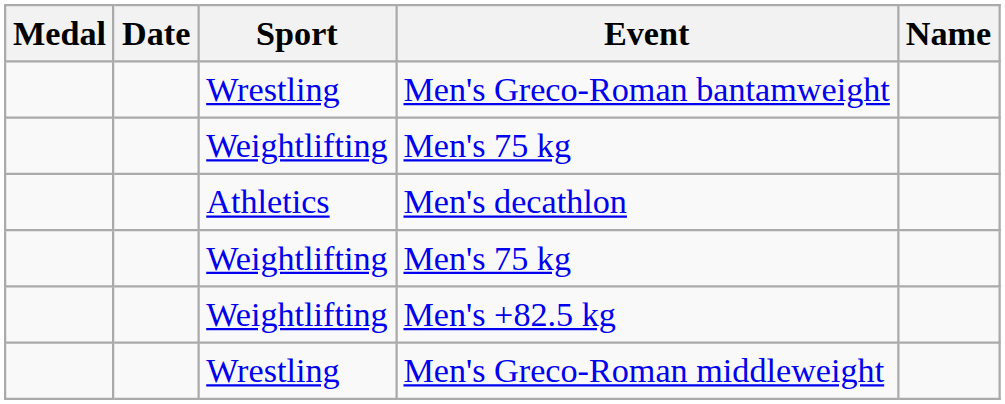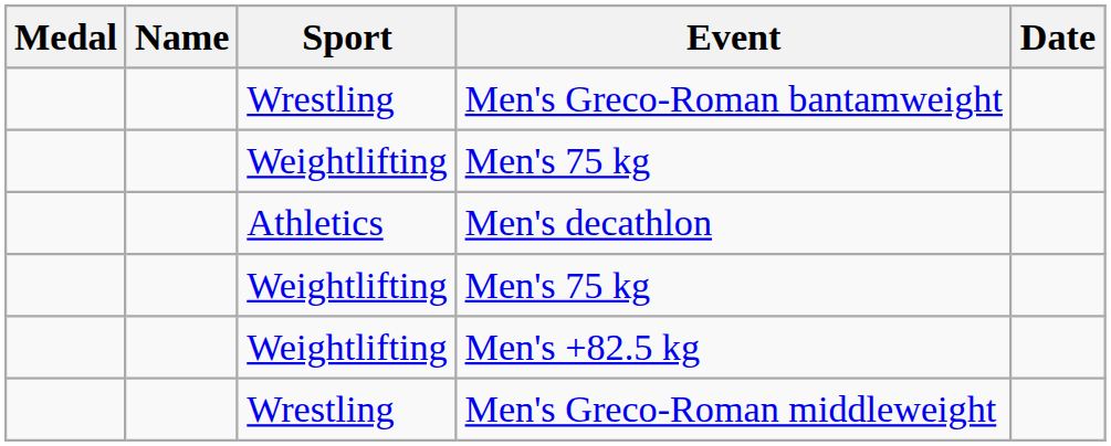 <table class="wikitable sortable" style="font-size:95%">
 <tr>
 <th>Medal</th>
-<th>Date</th>
+<th>Name</th>
 <th>Sport</th>
 <th>Event</th>
-<th>Name</th>
+<th>Date</th>
 </tr>
 <tr>
 <td></td>
 <td></td>
 <td><a href='#'>Wrestling</a></td>
 <td><a href='#'>Men's Greco-Roman bantamweight</a></td>
 <td></td>
 </tr>
 <tr>
 <td></td>
 <td></td>
 <td><a href='#'>Weightlifting</a></td>
 <td><a href='#'>Men's 75 kg</a></td>
 <td></td>
 </tr>
 <tr>
 <td></td>
 <td></td>
 <td><a href='#'>Athletics</a></td>
 <td><a href='#'>Men's decathlon</a></td>
 <td></td>
 </tr>
 <tr>
 <td></td>
 <td></td>
 <td><a href='#'>Weightlifting</a></td>
 <td><a href='#'>Men's 75 kg</a></td>
 <td></td>
 </tr>
 <tr>
 <td></td>
 <td></td>
 <td><a href='#'>Weightlifting</a></td>
 <td><a href='#'>Men's +82.5 kg</a></td>
 <td></td>
 </tr>
 <tr>
 <td></td>
 <td></td>
 <td><a href='#'>Wrestling</a></td>
 <td><a href='#'>Men's Greco-Roman middleweight</a></td>
 <td></td>
 </tr>
 </table>
